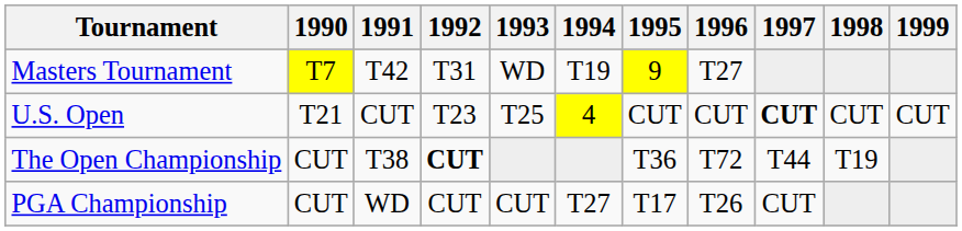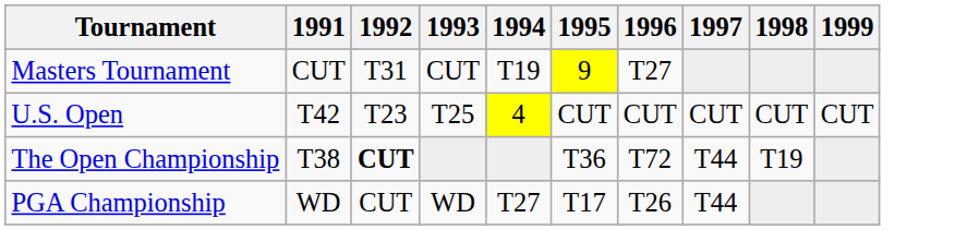 <table class="wikitable" style="font-size:95%;text-align:center;">
 <tr>
 <th>Tournament</th>
-<th>1990</th>
 <th>1991</th>
 <th>1992</th>
 <th>1993</th>
 <th>1994</th>
 <th>1995</th>
 <th>1996</th>
 <th>1997</th>
 <th>1998</th>
 <th>1999</th>
 </tr>
 <tr>
 <td align=left><a href='#'>Masters Tournament</a></td>
-<td style="background:yellow;">T7</td>
-<td>T42</td>
+<td>CUT</td>
 <td>T31</td>
-<td>WD</td>
+<td>CUT</td>
 <td>T19</td>
 <td style="background:yellow;">9</td>
 <td>T27</td>
 <td style="background:#eeeeee;"></td>
 <td style="background:#eeeeee;"></td>
 <td style="background:#eeeeee;"></td>
 </tr>
 <tr>
 <td align=left><a href='#'>U.S. Open</a></td>
-<td>T21</td>
-<td>CUT</td>
+<td>T42</td>
 <td>T23</td>
 <td>T25</td>
 <td style="background:yellow;">4</td>
 <td>CUT</td>
 <td>CUT</td>
-<td><strong>CUT</strong></td>
+<td>CUT</td>
 <td>CUT</td>
 <td>CUT</td>
 </tr>
 <tr>
 <td align=left><a href='#'>The Open Championship</a></td>
-<td>CUT</td>
 <td>T38</td>
 <td><strong>CUT</strong></td>
 <td style="background:#eeeeee;"></td>
 <td style="background:#eeeeee;"></td>
 <td>T36</td>
 <td>T72</td>
 <td>T44</td>
 <td>T19</td>
 <td style="background:#eeeeee;"></td>
 </tr>
 <tr>
 <td align=left><a href='#'>PGA Championship</a></td>
+<td>WD</td>
 <td>CUT</td>
 <td>WD</td>
-<td>CUT</td>
-<td>CUT</td>
 <td>T27</td>
 <td>T17</td>
 <td>T26</td>
-<td>CUT</td>
+<td>T44</td>
 <td style="background:#eeeeee;"></td>
 <td style="background:#eeeeee;"></td>
 </tr>
 </table>
